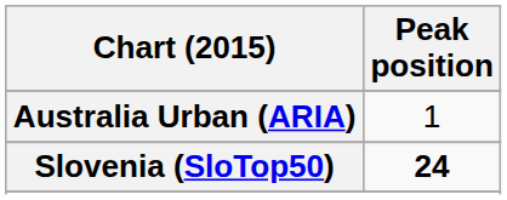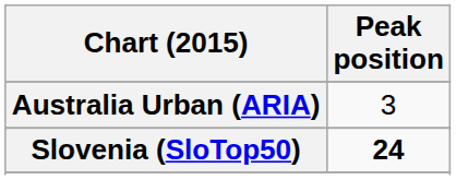 <table class="wikitable sortable plainrowheaders" style="text-align:center;">
 <tr>
 <th>Chart (2015)</th>
 <th>Peak<br>position</th>
 </tr>
 <tr>
 </tr>
 <tr>
 <th scope="row">Australia Urban (<a href='#'>ARIA</a>)</th>
-<td>1</td>
+<td>3</td>
 </tr>
 <tr>
 </tr>
 <tr>
 </tr>
 <tr>
 </tr>
 <tr>
 </tr>
 <tr>
 </tr>
 <tr>
 </tr>
 <tr>
 </tr>
 <tr>
 </tr>
 <tr>
 </tr>
 <tr>
 </tr>
 <tr>
 </tr>
 <tr>
 </tr>
 <tr>
 </tr>
 <tr>
 </tr>
 <tr>
 <th scope="row">Slovenia (<a href='#'>SloTop50</a>)</th>
 <td align=center><strong>24</strong></td>
 </tr>
 <tr>
 </tr>
 <tr>
 </tr>
 <tr>
 </tr>
 <tr>
 </tr>
 <tr>
 </tr>
 <tr>
 </tr>
 <tr>
 </tr>
 <tr>
 </tr>
 </table>
